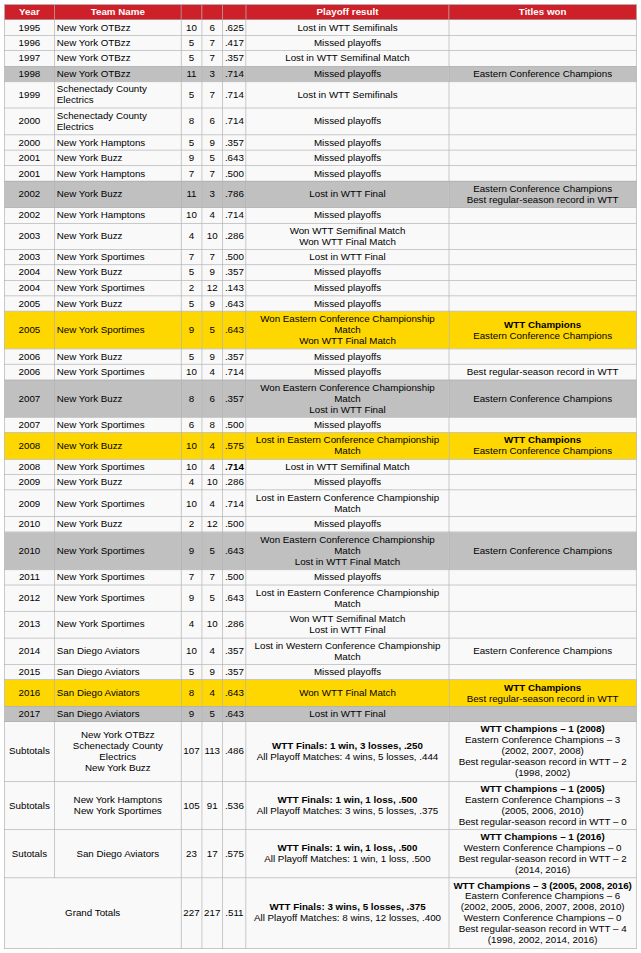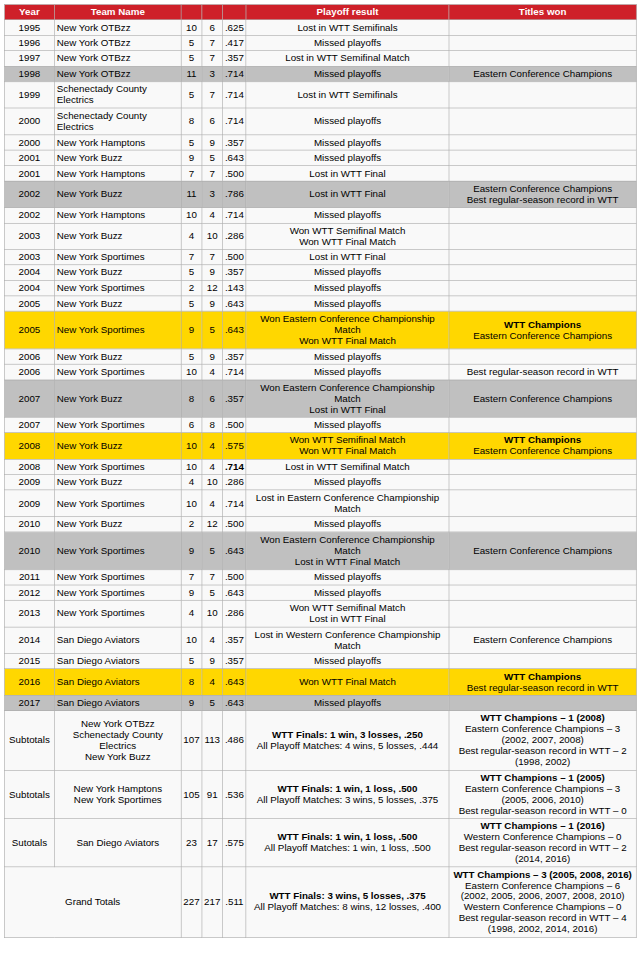 <table class="wikitable" style="text-align:center">
 <tr>
 <th style="background:#CE2029; color:white" width="75px">Year</th>
 <th style="background:#CE2029; color:white" width="200px">Team Name</th>
 <th style="background:#CE2029; color:white" width="25px"></th>
 <th style="background:#CE2029; color:white" width="25px"></th>
 <th style="background:#CE2029; color:white" width="25px"></th>
 <th style="background:#CE2029; color:white" width="325px">Playoff result</th>
 <th style="background:#CE2029; color:white" width="300px">Titles won</th>
 </tr>
 <tr>
 <td>1995</td>
 <td align="left">New York OTBzz</td>
 <td>10</td>
 <td>6</td>
 <td>.625</td>
 <td>Lost in WTT Semifinals</td>
 <td></td>
 </tr>
 <tr>
 <td>1996</td>
 <td align="left">New York OTBzz</td>
 <td>5</td>
 <td>7</td>
 <td>.417</td>
 <td>Missed playoffs</td>
 <td></td>
 </tr>
 <tr>
 <td>1997</td>
 <td align="left">New York OTBzz</td>
 <td>5</td>
 <td>7</td>
 <td>.357</td>
 <td>Lost in WTT Semifinal Match</td>
 <td></td>
 </tr>
 <tr style="background:silver;">
 <td>1998</td>
 <td align="left">New York OTBzz</td>
 <td>11</td>
 <td>3</td>
 <td>.714</td>
 <td>Missed playoffs</td>
 <td>Eastern Conference Champions</td>
 </tr>
 <tr>
 <td>1999</td>
 <td align="left">Schenectady County Electrics</td>
 <td>5</td>
 <td>7</td>
 <td>.714</td>
 <td>Lost in WTT Semifinals</td>
 <td></td>
 </tr>
 <tr>
 <td>2000</td>
 <td align="left">Schenectady County Electrics</td>
 <td>8</td>
 <td>6</td>
 <td>.714</td>
 <td>Missed playoffs</td>
 <td></td>
 </tr>
 <tr>
 <td>2000</td>
 <td align="left">New York Hamptons</td>
 <td>5</td>
 <td>9</td>
 <td>.357</td>
 <td>Missed playoffs</td>
 <td></td>
 </tr>
 <tr>
 <td>2001</td>
 <td align="left">New York Buzz</td>
 <td>9</td>
 <td>5</td>
 <td>.643</td>
 <td>Missed playoffs</td>
 <td></td>
 </tr>
 <tr>
 <td>2001</td>
 <td align="left">New York Hamptons</td>
 <td>7</td>
 <td>7</td>
 <td>.500</td>
-<td>Missed playoffs</td>
+<td>Lost in WTT Final</td>
 <td></td>
 </tr>
 <tr style="background:silver;">
 <td>2002</td>
 <td align="left">New York Buzz</td>
 <td>11</td>
 <td>3</td>
 <td>.786</td>
 <td>Lost in WTT Final</td>
 <td>Eastern Conference Champions<br>Best regular-season record in WTT</td>
 </tr>
 <tr>
 <td>2002</td>
 <td align="left">New York Hamptons</td>
 <td>10</td>
 <td>4</td>
 <td>.714</td>
 <td>Missed playoffs</td>
 <td></td>
 </tr>
 <tr>
 <td>2003</td>
 <td align="left">New York Buzz</td>
 <td>4</td>
 <td>10</td>
 <td>.286</td>
 <td>Won WTT Semifinal Match<br>Won WTT Final Match</td>
 <td></td>
 </tr>
 <tr>
 <td>2003</td>
 <td align="left">New York Sportimes</td>
 <td>7</td>
 <td>7</td>
 <td>.500</td>
 <td>Lost in WTT Final</td>
 <td></td>
 </tr>
 <tr>
 <td>2004</td>
 <td align="left">New York Buzz</td>
 <td>5</td>
 <td>9</td>
 <td>.357</td>
 <td>Missed playoffs</td>
 <td></td>
 </tr>
 <tr>
 <td>2004</td>
 <td align="left">New York Sportimes</td>
 <td>2</td>
 <td>12</td>
 <td>.143</td>
 <td>Missed playoffs</td>
 <td></td>
 </tr>
 <tr>
 <td>2005</td>
 <td align="left">New York Buzz</td>
 <td>5</td>
 <td>9</td>
 <td>.643</td>
 <td>Missed playoffs</td>
 <td></td>
 </tr>
 <tr style="background:gold;">
 <td>2005</td>
 <td align="left">New York Sportimes</td>
 <td>9</td>
 <td>5</td>
 <td>.643</td>
 <td>Won Eastern Conference Championship Match<br>Won WTT Final Match</td>
 <td><strong>WTT Champions</strong><br>Eastern Conference Champions</td>
 </tr>
 <tr>
 <td>2006</td>
 <td align="left">New York Buzz</td>
 <td>5</td>
 <td>9</td>
 <td>.357</td>
 <td>Missed playoffs</td>
 <td></td>
 </tr>
 <tr>
 <td>2006</td>
 <td align="left">New York Sportimes</td>
 <td>10</td>
 <td>4</td>
 <td>.714</td>
 <td>Missed playoffs</td>
 <td>Best regular-season record in WTT</td>
 </tr>
 <tr style="background:silver;">
 <td>2007</td>
 <td align="left">New York Buzz</td>
 <td>8</td>
 <td>6</td>
 <td>.357</td>
 <td>Won Eastern Conference Championship Match<br>Lost in WTT Final</td>
 <td>Eastern Conference Champions</td>
 </tr>
 <tr>
 <td>2007</td>
 <td align="left">New York Sportimes</td>
 <td>6</td>
 <td>8</td>
 <td>.500</td>
 <td>Missed playoffs</td>
 <td></td>
 </tr>
 <tr style="background:gold;">
 <td>2008</td>
 <td align="left">New York Buzz</td>
 <td>10</td>
 <td>4</td>
 <td>.575</td>
-<td>Lost in Eastern Conference Championship Match</td>
+<td>Won WTT Semifinal Match<br>Won WTT Final Match</td>
 <td><strong>WTT Champions</strong><br>Eastern Conference Champions</td>
 </tr>
 <tr>
 <td>2008</td>
 <td align="left">New York Sportimes</td>
 <td>10</td>
 <td>4</td>
 <td><strong>.714</strong></td>
 <td>Lost in WTT Semifinal Match</td>
 <td></td>
 </tr>
 <tr>
 <td>2009</td>
 <td align="left">New York Buzz</td>
 <td>4</td>
 <td>10</td>
 <td>.286</td>
 <td>Missed playoffs</td>
 <td></td>
 </tr>
 <tr>
 <td>2009</td>
 <td align="left">New York Sportimes</td>
 <td>10</td>
 <td>4</td>
 <td>.714</td>
 <td>Lost in Eastern Conference Championship Match</td>
 <td></td>
 </tr>
 <tr>
 <td>2010</td>
 <td align="left">New York Buzz</td>
 <td>2</td>
 <td>12</td>
 <td>.500</td>
 <td>Missed playoffs</td>
 <td></td>
 </tr>
 <tr style="background:silver;">
 <td>2010</td>
 <td align="left">New York Sportimes</td>
 <td>9</td>
 <td>5</td>
 <td>.643</td>
 <td>Won Eastern Conference Championship Match<br>Lost in WTT Final Match</td>
 <td>Eastern Conference Champions</td>
 </tr>
 <tr>
 <td>2011</td>
 <td align="left">New York Sportimes</td>
 <td>7</td>
 <td>7</td>
 <td>.500</td>
 <td>Missed playoffs</td>
 <td></td>
 </tr>
 <tr>
 <td>2012</td>
 <td align="left">New York Sportimes</td>
 <td>9</td>
 <td>5</td>
 <td>.643</td>
-<td>Lost in Eastern Conference Championship Match</td>
+<td>Missed playoffs</td>
 <td></td>
 </tr>
 <tr>
 <td>2013</td>
 <td align="left">New York Sportimes</td>
 <td>4</td>
 <td>10</td>
 <td>.286</td>
 <td>Won WTT Semifinal Match<br>Lost in WTT Final</td>
 <td></td>
 </tr>
 <tr>
 <td>2014</td>
 <td align="left">San Diego Aviators</td>
 <td>10</td>
 <td>4</td>
 <td>.357</td>
 <td>Lost in Western Conference Championship Match</td>
 <td>Eastern Conference Champions</td>
 </tr>
 <tr>
 <td>2015</td>
 <td align="left">San Diego Aviators</td>
 <td>5</td>
 <td>9</td>
 <td>.357</td>
 <td>Missed playoffs</td>
 <td></td>
 </tr>
 <tr style="background:gold;">
 <td>2016</td>
 <td align="left">San Diego Aviators</td>
 <td>8</td>
 <td>4</td>
 <td>.643</td>
 <td>Won WTT Final Match</td>
 <td><strong>WTT Champions</strong><br>Best regular-season record in WTT</td>
 </tr>
 <tr style="background:silver;">
 <td>2017</td>
 <td align="left">San Diego Aviators</td>
 <td>9</td>
 <td>5</td>
 <td>.643</td>
-<td>Lost in WTT Final</td>
+<td>Missed playoffs</td>
 <td></td>
 </tr>
 <tr>
 <td>Subtotals</td>
 <td>New York OTBzz<br>Schenectady County Electrics<br>New York Buzz</td>
 <td>107</td>
 <td>113</td>
 <td>.486</td>
 <td><strong>WTT Finals: 1 win, 3 losses, .250</strong><br>All Playoff Matches: 4 wins, 5 losses, .444</td>
 <td><strong>WTT Champions – 1 (2008)</strong><br>Eastern Conference Champions – 3<br>(2002, 2007, 2008)<br>Best regular-season record in WTT – 2<br>(1998, 2002)</td>
 </tr>
 <tr>
 <td>Subtotals</td>
 <td>New York Hamptons<br>New York Sportimes</td>
 <td>105</td>
 <td>91</td>
 <td>.536</td>
 <td><strong>WTT Finals: 1 win, 1 loss, .500</strong><br>All Playoff Matches: 3 wins, 5 losses, .375</td>
 <td><strong>WTT Champions – 1 (2005)</strong><br>Eastern Conference Champions – 3<br>(2005, 2006, 2010)<br>Best regular-season record in WTT – 0</td>
 </tr>
 <tr>
 <td>Sutotals</td>
 <td>San Diego Aviators</td>
 <td>23</td>
 <td>17</td>
 <td>.575</td>
 <td><strong>WTT Finals: 1 win, 1 loss, .500</strong><br>All Playoff Matches: 1 win, 1 loss, .500</td>
 <td><strong>WTT Champions – 1 (2016)</strong><br>Western Conference Champions – 0<br>Best regular-season record in WTT – 2<br>(2014, 2016)</td>
 </tr>
 <tr>
 <td colspan="2">Grand Totals</td>
 <td>227</td>
 <td>217</td>
 <td>.511</td>
 <td><strong>WTT Finals: 3 wins, 5 losses, .375</strong><br>All Playoff Matches: 8 wins, 12 losses, .400</td>
 <td><strong>WTT Champions – 3 (2005, 2008, 2016)</strong><br>Eastern Conference Champions – 6<br>(2002, 2005, 2006, 2007, 2008, 2010)<br>Western Conference Champions – 0<br>Best regular-season record in WTT – 4<br>(1998, 2002, 2014, 2016)</td>
 </tr>
 </table>
